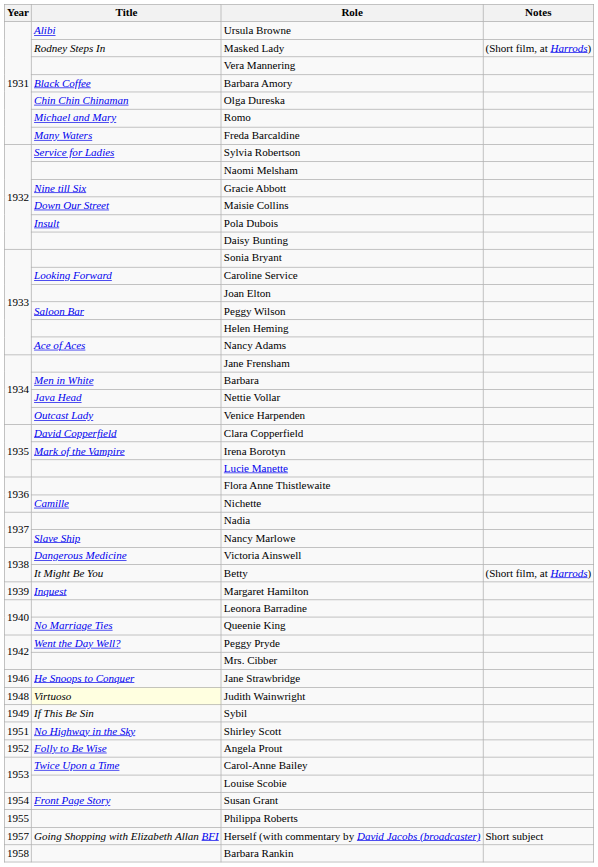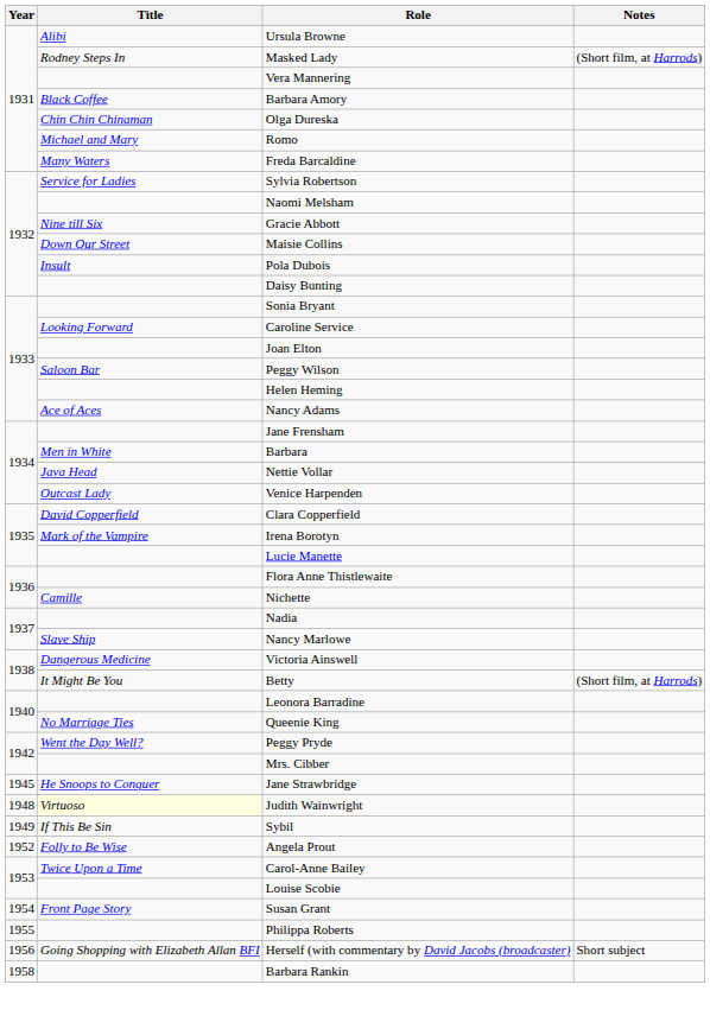 <table class="wikitable sortable">
 <tr>
 <th>Year</th>
 <th>Title</th>
 <th>Role</th>
 <th class="unsortable">Notes</th>
 </tr>
 <tr>
 <td rowspan=7>1931</td>
 <td><em><a href='#'>Alibi</a></em></td>
 <td>Ursula Browne</td>
 <td></td>
 </tr>
 <tr>
 <td><em>Rodney Steps In</em></td>
 <td>Masked Lady</td>
 <td>(Short film, at <em><a href='#'>Harrods</a></em>)</td>
 </tr>
 <tr>
 <td><em></em></td>
 <td>Vera Mannering</td>
 <td></td>
 </tr>
 <tr>
 <td><em><a href='#'>Black Coffee</a></em></td>
 <td>Barbara Amory</td>
 <td></td>
 </tr>
 <tr>
 <td><em><a href='#'>Chin Chin Chinaman</a></em></td>
 <td>Olga Dureska</td>
 <td></td>
 </tr>
 <tr>
 <td><em><a href='#'>Michael and Mary</a></em></td>
 <td>Romo</td>
 <td></td>
 </tr>
 <tr>
 <td><em><a href='#'>Many Waters</a></em></td>
 <td>Freda Barcaldine</td>
 <td></td>
 </tr>
 <tr>
 <td rowspan=6>1932</td>
 <td><em><a href='#'>Service for Ladies</a></em></td>
 <td>Sylvia Robertson</td>
 <td></td>
 </tr>
 <tr>
 <td><em></em></td>
 <td>Naomi Melsham</td>
 <td></td>
 </tr>
 <tr>
 <td><em><a href='#'>Nine till Six</a></em></td>
 <td>Gracie Abbott</td>
 <td></td>
 </tr>
 <tr>
 <td><em><a href='#'>Down Our Street</a></em></td>
 <td>Maisie Collins</td>
 <td></td>
 </tr>
 <tr>
 <td><em><a href='#'>Insult</a></em></td>
 <td>Pola Dubois</td>
 <td></td>
 </tr>
 <tr>
 <td><em></em></td>
 <td>Daisy Bunting</td>
 <td></td>
 </tr>
 <tr>
 <td rowspan=6>1933</td>
 <td><em></em></td>
 <td>Sonia Bryant</td>
 <td></td>
 </tr>
 <tr>
 <td><em><a href='#'>Looking Forward</a></em></td>
 <td>Caroline Service</td>
 <td></td>
 </tr>
 <tr>
 <td><em></em></td>
 <td>Joan Elton</td>
 <td></td>
 </tr>
 <tr>
 <td><em><a href='#'>Saloon Bar</a></em></td>
 <td>Peggy Wilson</td>
 <td></td>
 </tr>
 <tr>
 <td><em></em></td>
 <td>Helen Heming</td>
 <td></td>
 </tr>
 <tr>
 <td><em><a href='#'>Ace of Aces</a></em></td>
 <td>Nancy Adams</td>
 <td></td>
 </tr>
 <tr>
 <td rowspan=4>1934</td>
 <td><em></em></td>
 <td>Jane Frensham</td>
 <td></td>
 </tr>
 <tr>
 <td><em><a href='#'>Men in White</a></em></td>
 <td>Barbara</td>
 <td></td>
 </tr>
 <tr>
 <td><em><a href='#'>Java Head</a></em></td>
 <td>Nettie Vollar</td>
 <td></td>
 </tr>
 <tr>
 <td><em><a href='#'>Outcast Lady</a></em></td>
 <td>Venice Harpenden</td>
 <td></td>
 </tr>
 <tr>
 <td rowspan=3>1935</td>
 <td><em><a href='#'>David Copperfield</a></em></td>
 <td>Clara Copperfield</td>
 <td></td>
 </tr>
 <tr>
 <td><em><a href='#'>Mark of the Vampire</a></em></td>
 <td>Irena Borotyn</td>
 <td></td>
 </tr>
 <tr>
 <td><em></em></td>
 <td><a href='#'>Lucie Manette</a></td>
 <td></td>
 </tr>
 <tr>
 <td rowspan=2>1936</td>
 <td><em></em></td>
 <td>Flora Anne Thistlewaite</td>
 <td></td>
 </tr>
 <tr>
 <td><em><a href='#'>Camille</a></em></td>
 <td>Nichette</td>
 <td></td>
 </tr>
 <tr>
 <td rowspan=2>1937</td>
 <td><em></em></td>
 <td>Nadia</td>
 <td></td>
 </tr>
 <tr>
 <td><em><a href='#'>Slave Ship</a></em></td>
 <td>Nancy Marlowe</td>
 <td></td>
 </tr>
 <tr>
 <td rowspan=2>1938</td>
 <td><em><a href='#'>Dangerous Medicine</a></em></td>
 <td>Victoria Ainswell</td>
 <td></td>
 </tr>
 <tr>
 <td><em>It Might Be You</em></td>
 <td>Betty</td>
 <td>(Short film, at <em><a href='#'>Harrods</a></em>)</td>
 </tr>
 <tr>
-<td>1939</td>
-<td><em><a href='#'>Inquest</a></em></td>
-<td>Margaret Hamilton</td>
-<td></td>
-</tr>
-<tr>
 <td rowspan=2>1940</td>
 <td><em></em></td>
 <td>Leonora Barradine</td>
 <td></td>
 </tr>
 <tr>
 <td><em><a href='#'>No Marriage Ties</a></em></td>
 <td>Queenie King</td>
 <td></td>
 </tr>
 <tr>
 <td rowspan=2>1942</td>
 <td><em><a href='#'>Went the Day Well?</a></em></td>
 <td>Peggy Pryde</td>
 <td></td>
 </tr>
 <tr>
 <td><em></em></td>
 <td>Mrs. Cibber</td>
 <td></td>
 </tr>
 <tr>
-<td>1946</td>
+<td>1945</td>
 <td><em><a href='#'>He Snoops to Conquer</a></em></td>
 <td>Jane Strawbridge</td>
 <td></td>
 </tr>
 <tr>
 <td>1948</td>
 <td style="background: lightyellow;"><em>Virtuoso</em></td>
 <td>Judith Wainwright</td>
 <td></td>
 </tr>
 <tr>
 <td>1949</td>
 <td><em>If This Be Sin</em></td>
 <td>Sybil</td>
-<td></td>
-</tr>
-<tr>
-<td>1951</td>
-<td><em><a href='#'>No Highway in the Sky</a></em></td>
-<td>Shirley Scott</td>
 <td></td>
 </tr>
 <tr>
 <td>1952</td>
 <td><em><a href='#'>Folly to Be Wise</a></em></td>
 <td>Angela Prout</td>
 <td></td>
 </tr>
 <tr>
 <td rowspan=2>1953</td>
 <td><em><a href='#'>Twice Upon a Time</a></em></td>
 <td>Carol-Anne Bailey</td>
 <td></td>
 </tr>
 <tr>
 <td><em></em></td>
 <td>Louise Scobie</td>
 <td></td>
 </tr>
 <tr>
 <td>1954</td>
 <td><em><a href='#'>Front Page Story</a></em></td>
 <td>Susan Grant</td>
 <td></td>
 </tr>
 <tr>
 <td>1955</td>
 <td><em></em></td>
 <td>Philippa Roberts</td>
 <td></td>
 </tr>
 <tr>
-<td>1957</td>
+<td>1956</td>
 <td><em>Going Shopping with Elizabeth Allan</em> <em><a href='#'>BFI</a></em></td>
 <td>Herself (with commentary by <em><a href='#'>David Jacobs (broadcaster)</a></em></td>
 <td>Short subject</td>
 </tr>
 <tr>
 <td>1958</td>
 <td><em></em></td>
 <td>Barbara Rankin</td>
 <td></td>
 </tr>
 </table>
